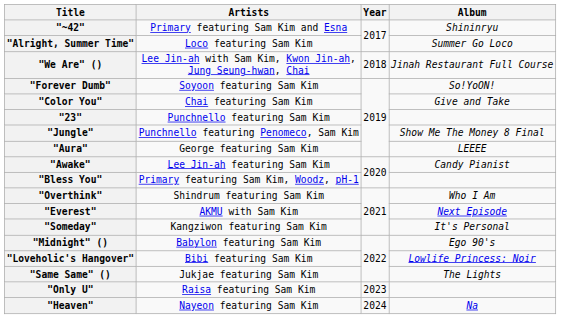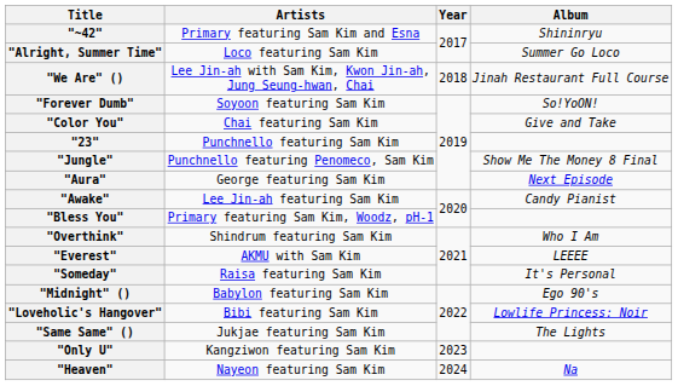 <table class="wikitable plainrowheaders" style="text-align:center;">
 <tr>
 <th>Title</th>
 <th>Artists</th>
 <th>Year</th>
 <th>Album</th>
 </tr>
 <tr>
 <th scope="row">"~42"</th>
 <td><a href='#'>Primary</a> featuring Sam Kim and <a href='#'>Esna</a></td>
 <td rowspan="2">2017</td>
 <td><em>Shininryu</em></td>
 </tr>
 <tr>
 <th scope="row">"Alright, Summer Time"</th>
 <td><a href='#'>Loco</a> featuring Sam Kim</td>
 <td><em>Summer Go Loco</em></td>
 </tr>
 <tr>
 <th scope="row">"We Are" ()</th>
 <td><a href='#'>Lee Jin-ah</a> with Sam Kim, <a href='#'>Kwon Jin-ah</a>, <br><a href='#'>Jung Seung-hwan</a>, <a href='#'>Chai</a></td>
 <td>2018</td>
 <td><em>Jinah Restaurant Full Course</em></td>
 </tr>
 <tr>
 <th scope="row">"Forever Dumb"</th>
 <td><a href='#'>Soyoon</a> featuring Sam Kim</td>
 <td rowspan="5">2019</td>
 <td><em>So!YoON!</em></td>
 </tr>
 <tr>
 <th scope="row">"Color You"</th>
 <td><a href='#'>Chai</a> featuring Sam Kim</td>
 <td><em>Give and Take</em></td>
 </tr>
 <tr>
 <th scope="row">"23"</th>
 <td><a href='#'>Punchnello</a> featuring Sam Kim</td>
 <td></td>
 </tr>
 <tr>
 <th scope="row">"Jungle"</th>
 <td><a href='#'>Punchnello</a> featuring <a href='#'>Penomeco</a>, Sam Kim</td>
 <td><em>Show Me The Money 8 Final</em></td>
 </tr>
 <tr>
 <th scope="row">"Aura"</th>
 <td>George featuring Sam Kim</td>
-<td><em>LEEEE</em></td>
+<td><em><a href='#'>Next Episode</a></em></td>
 </tr>
 <tr>
 <th scope="row">"Awake"</th>
 <td><a href='#'>Lee Jin-ah</a> featuring Sam Kim</td>
 <td rowspan="2">2020</td>
 <td><em>Candy Pianist</em></td>
 </tr>
 <tr>
 <th scope="row">"Bless You"</th>
 <td><a href='#'>Primary</a> featuring Sam Kim, <a href='#'>Woodz</a>, <a href='#'>pH-1</a></td>
 <td></td>
 </tr>
 <tr>
 <th scope="row">"Overthink"</th>
 <td>Shindrum featuring Sam Kim</td>
 <td rowspan="3">2021</td>
 <td><em>Who I Am</em></td>
 </tr>
 <tr>
 <th scope="row">"Everest"</th>
 <td><a href='#'>AKMU</a> with Sam Kim</td>
-<td><em><a href='#'>Next Episode</a></em></td>
+<td><em>LEEEE</em></td>
 </tr>
 <tr>
 <th scope="row">"Someday"</th>
-<td>Kangziwon featuring Sam Kim</td>
+<td><a href='#'>Raisa</a> featuring Sam Kim</td>
 <td><em>It's Personal</em></td>
 </tr>
 <tr>
 <th scope="row">"Midnight" ()</th>
 <td><a href='#'>Babylon</a> featuring Sam Kim</td>
 <td rowspan="3">2022</td>
 <td><em>Ego 90's</em></td>
 </tr>
 <tr>
 <th scope="row">"Loveholic's Hangover"</th>
 <td><a href='#'>Bibi</a> featuring Sam Kim</td>
 <td><em><a href='#'>Lowlife Princess: Noir</a></em></td>
 </tr>
 <tr>
 <th scope="row">"Same Same" ()</th>
 <td>Jukjae featuring Sam Kim</td>
 <td><em>The Lights</em></td>
 </tr>
 <tr>
 <th scope="row">"Only U"</th>
-<td><a href='#'>Raisa</a> featuring Sam Kim</td>
+<td>Kangziwon featuring Sam Kim</td>
 <td>2023</td>
 <td></td>
 </tr>
 <tr>
 <th scope="row">"Heaven"</th>
 <td><a href='#'> Nayeon</a> featuring Sam Kim</td>
 <td>2024</td>
 <td><em><a href='#'>Na</a></em></td>
 </tr>
 </table>
